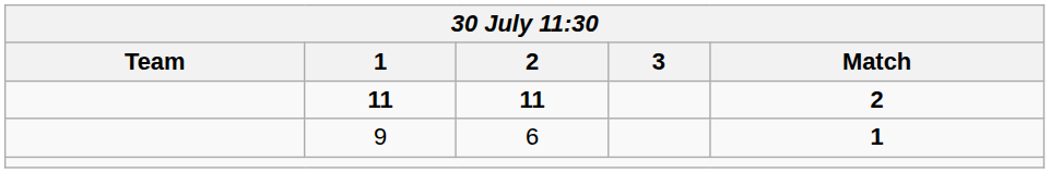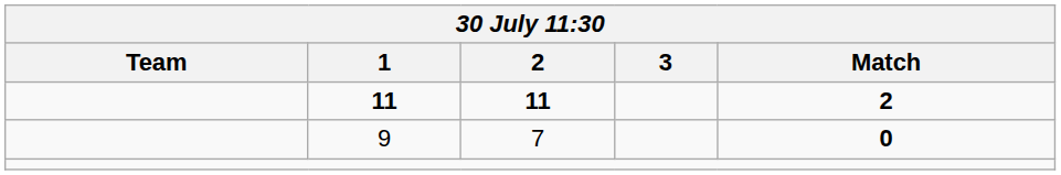 <table class=wikitable style="text-align:center; width: 55%">
 <tr>
 <th colspan=10><em>30 July 11:30</em></th>
 </tr>
 <tr>
 <th>Team</th>
 <th>1</th>
 <th>2</th>
 <th>3</th>
 <th>Match</th>
 </tr>
 <tr>
 <td align=left><strong><br></strong></td>
 <td><strong>11</strong></td>
 <td><strong>11</strong></td>
 <td></td>
 <td><strong>2</strong></td>
 </tr>
 <tr>
 <td align=left><br></td>
 <td>9</td>
-<td>6</td>
+<td>7</td>
 <td></td>
-<td><strong>1</strong></td>
+<td><strong>0</strong></td>
 </tr>
 <tr>
 <td colspan=10></td>
 </tr>
 </table>
